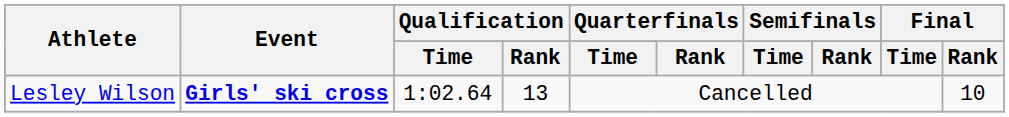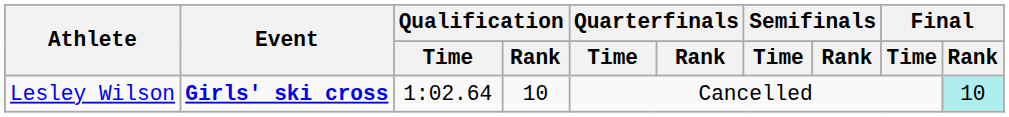 <table class="wikitable" style="font-size:90%;">
 <tr>
 <th rowspan=2>Athlete</th>
 <th rowspan=2>Event</th>
 <th colspan=2>Qualification</th>
 <th colspan=2>Quarterfinals</th>
 <th colspan=2>Semifinals</th>
 <th colspan=2>Final</th>
 </tr>
 <tr>
 <th>Time</th>
 <th>Rank</th>
 <th>Time</th>
 <th>Rank</th>
 <th>Time</th>
 <th>Rank</th>
 <th>Time</th>
 <th>Rank</th>
 </tr>
 <tr>
 <td><a href='#'>Lesley Wilson</a></td>
 <td><strong><a href='#'>Girls' ski cross</a></strong></td>
 <td align=center>1:02.64</td>
-<td align=center>13</td>
+<td align=center>10</td>
 <td align=center colspan=5>Cancelled</td>
-<td align=center>10</td>
+<td align=center style="background: paleturquoise;">10</td>
 </tr>
 </table>
